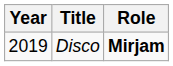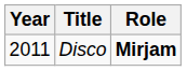 <table class="wikitable">
 <tr>
 <th>Year</th>
 <th>Title</th>
 <th>Role</th>
 </tr>
 <tr>
-<td>2019</td>
+<td>2011</td>
 <td><em>Disco</em></td>
 <td><strong>Mirjam</strong></td>
 </tr>
 </table>
